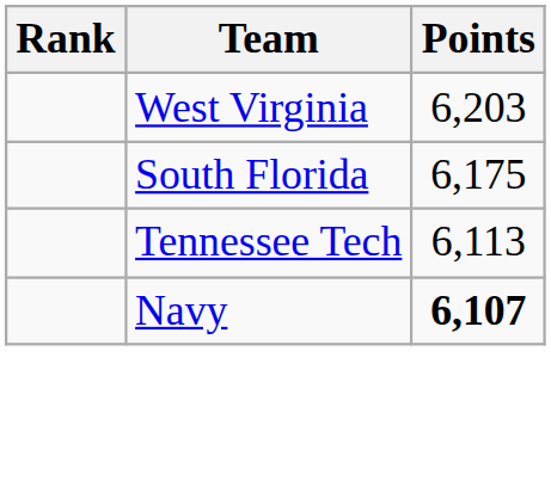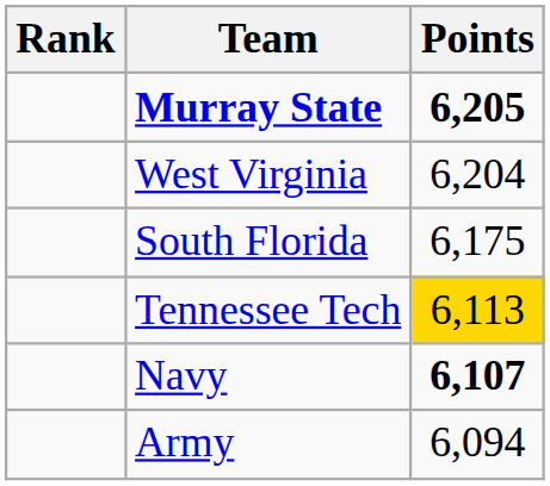 <table class="wikitable sortable" style="text-align:center">
 <tr>
 <th>Rank</th>
 <th>Team</th>
 <th>Points</th>
 </tr>
 <tr>
 <td></td>
+<td align=left><strong><a href='#'>Murray State</a></strong></td>
+<td><strong>6,205</strong></td>
+</tr>
+<tr>
+<td></td>
 <td align=left><a href='#'>West Virginia</a></td>
-<td>6,203</td>
+<td>6,204</td>
 </tr>
 <tr>
 <td></td>
 <td align=left><a href='#'>South Florida</a></td>
 <td>6,175</td>
 </tr>
 <tr>
 <td></td>
 <td align=left><a href='#'>Tennessee Tech</a></td>
-<td>6,113</td>
+<td style="background: gold;">6,113</td>
 </tr>
 <tr>
 <td></td>
 <td align=left><a href='#'>Navy</a></td>
 <td><strong>6,107</strong></td>
 </tr>
+<tr>
+<td></td>
+<td align=left><a href='#'>Army</a></td>
+<td>6,094</td>
+</tr>
 </table>
